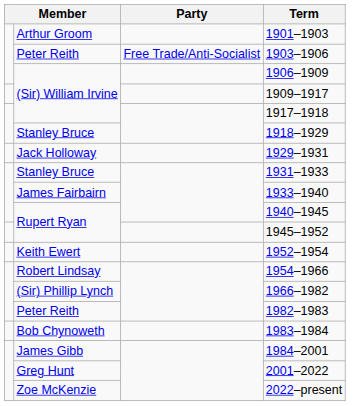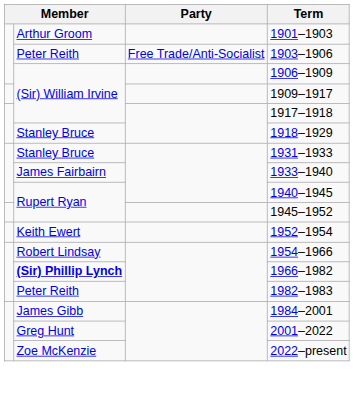 <table class="wikitable">
 <tr>
 <th colspan="2">Member</th>
 <th>Party</th>
 <th>Term</th>
 </tr>
 <tr>
 <td rowspan=3 > </td>
 <td><a href='#'>Arthur Groom</a></td>
 <td></td>
 <td><a href='#'>1901</a>–1903</td>
 </tr>
 <tr>
 <td><a href='#'>Peter Reith</a></td>
 <td><a href='#'>Free Trade/Anti-Socialist</a></td>
 <td><a href='#'>1903</a>–1906</td>
 </tr>
 <tr>
 <td rowspan=3><a href='#'>(Sir) William Irvine</a></td>
 <td></td>
 <td><a href='#'>1906</a>–1909</td>
 </tr>
 <tr>
 <td> </td>
 <td></td>
 <td>1909–1917</td>
 </tr>
 <tr>
 <td rowspan=2 > </td>
 <td rowspan=2></td>
 <td>1917–1918</td>
 </tr>
 <tr>
 <td><a href='#'>Stanley Bruce</a></td>
 <td><a href='#'>1918</a>–1929</td>
 </tr>
 <tr>
-<td> </td>
-<td><a href='#'>Jack Holloway</a></td>
-<td></td>
-<td><a href='#'>1929</a>–1931</td>
-</tr>
-<tr>
 <td rowspan=3 > </td>
 <td><a href='#'>Stanley Bruce</a></td>
 <td rowspan=3></td>
 <td><a href='#'>1931</a>–1933</td>
 </tr>
 <tr>
 <td><a href='#'>James Fairbairn</a></td>
 <td><a href='#'>1933</a>–1940</td>
 </tr>
 <tr>
 <td rowspan=2><a href='#'>Rupert Ryan</a></td>
 <td><a href='#'>1940</a>–1945</td>
 </tr>
 <tr>
 <td> </td>
 <td></td>
 <td>1945–1952</td>
 </tr>
 <tr>
 <td> </td>
 <td><a href='#'>Keith Ewert</a></td>
 <td></td>
 <td><a href='#'>1952</a>–1954</td>
 </tr>
 <tr>
 <td rowspan=3 > </td>
 <td><a href='#'>Robert Lindsay</a></td>
 <td rowspan=3></td>
 <td><a href='#'>1954</a>–1966</td>
 </tr>
 <tr>
-<td><a href='#'>(Sir) Phillip Lynch</a></td>
+<td><strong><a href='#'>(Sir) Phillip Lynch</a></strong></td>
 <td><a href='#'>1966</a>–1982</td>
 </tr>
 <tr>
 <td><a href='#'>Peter Reith</a></td>
 <td><a href='#'>1982</a>–1983</td>
-</tr>
-<tr>
-<td> </td>
-<td><a href='#'>Bob Chynoweth</a></td>
-<td></td>
-<td><a href='#'>1983</a>–1984</td>
 </tr>
 <tr>
 <td rowspan=3 > </td>
 <td><a href='#'>James Gibb</a></td>
 <td rowspan=3></td>
 <td><a href='#'>1984</a>–2001</td>
 </tr>
 <tr>
 <td><a href='#'>Greg Hunt</a></td>
 <td><a href='#'>2001</a>–2022</td>
 </tr>
 <tr>
 <td><a href='#'>Zoe McKenzie</a></td>
 <td><a href='#'>2022</a>–present</td>
 </tr>
 </table>
